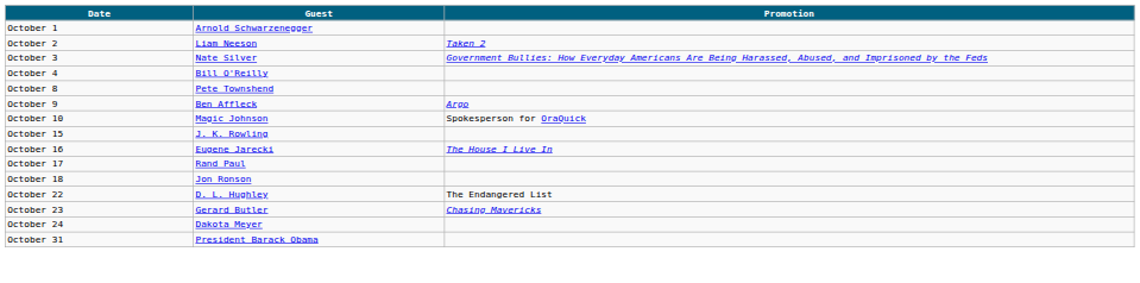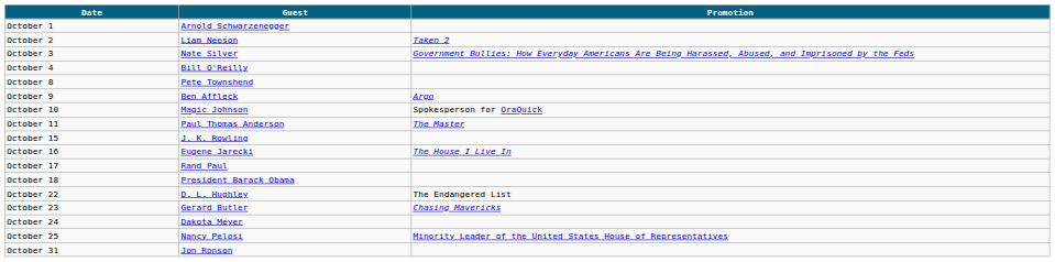 <table class="wikitable" width="100%">
 <tr bgcolor="#CCCCCC">
 <th width="15%" style="background:#006080; color:#FFFFFF">Date</th>
 <th width="20%" style="background:#006080; color:#FFFFFF">Guest</th>
 <th width="55%" style="background:#006080; color:#FFFFFF">Promotion</th>
 </tr>
 <tr>
 <td>October 1</td>
 <td><a href='#'>Arnold Schwarzenegger</a></td>
 <td></td>
 </tr>
 <tr>
 <td>October 2</td>
 <td><a href='#'>Liam Neeson</a></td>
 <td><em><a href='#'>Taken 2</a></em></td>
 </tr>
 <tr>
 <td>October 3</td>
 <td><a href='#'>Nate Silver</a></td>
 <td><em><a href='#'>Government Bullies: How Everyday Americans Are Being Harassed, Abused, and Imprisoned by the Feds</a></em> </td>
 </tr>
 <tr>
 <td>October 4</td>
 <td><a href='#'>Bill O'Reilly</a></td>
 <td></td>
 </tr>
 <tr>
 <td>October 8</td>
 <td><a href='#'>Pete Townshend</a></td>
 <td></td>
 </tr>
 <tr>
 <td>October 9</td>
 <td><a href='#'>Ben Affleck</a></td>
 <td><em><a href='#'>Argo</a></em></td>
 </tr>
 <tr>
 <td>October 10</td>
 <td><a href='#'>Magic Johnson</a></td>
 <td>Spokesperson for <a href='#'>OraQuick</a></td>
 </tr>
 <tr>
+<td>October 11</td>
+<td><a href='#'>Paul Thomas Anderson</a></td>
+<td><em><a href='#'>The Master</a></em></td>
+</tr>
+<tr>
 <td>October 15</td>
 <td><a href='#'>J. K. Rowling</a></td>
 <td></td>
 </tr>
 <tr>
 <td>October 16</td>
 <td><a href='#'>Eugene Jarecki</a></td>
 <td><em><a href='#'>The House I Live In</a></em></td>
 </tr>
 <tr>
 <td>October 17</td>
 <td><a href='#'>Rand Paul</a></td>
 <td></td>
 </tr>
 <tr>
 <td>October 18</td>
-<td><a href='#'>Jon Ronson</a></td>
+<td><a href='#'>President Barack Obama</a></td>
 </tr>
 <tr>
 <td>October 22</td>
 <td><a href='#'>D. L. Hughley</a></td>
 <td>The Endangered List</td>
 </tr>
 <tr>
 <td>October 23</td>
 <td><a href='#'>Gerard Butler</a></td>
 <td><em><a href='#'>Chasing Mavericks</a></em></td>
 </tr>
 <tr>
 <td>October 24</td>
 <td><a href='#'>Dakota Meyer</a></td>
 <td></td>
 </tr>
 <tr>
+<td>October 25</td>
+<td><a href='#'>Nancy Pelosi</a></td>
+<td><a href='#'>Minority Leader of the United States House of Representatives</a></td>
+</tr>
+<tr>
 <td>October 31</td>
-<td><a href='#'>President Barack Obama</a></td>
+<td><a href='#'>Jon Ronson</a></td>
 <td></td>
 </tr>
 </table>
